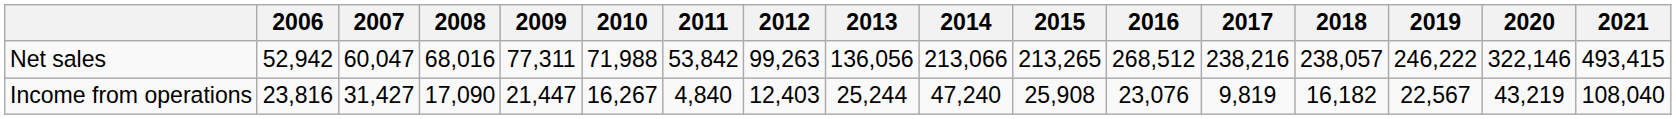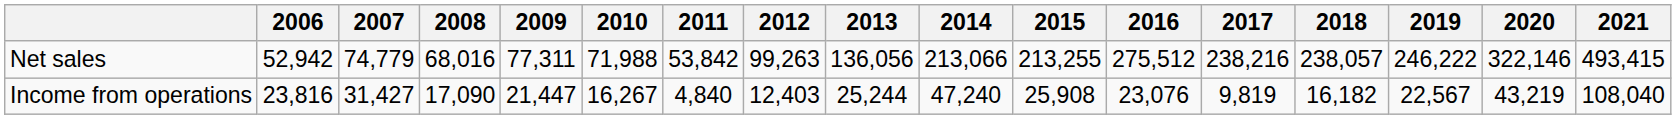 <table class="wikitable" style="text-align:center;">
 <tr>
 <th></th>
 <th>2006</th>
 <th>2007</th>
 <th>2008</th>
 <th>2009</th>
 <th>2010</th>
 <th>2011</th>
 <th>2012</th>
 <th>2013</th>
 <th>2014</th>
 <th>2015</th>
 <th>2016</th>
 <th>2017</th>
 <th>2018</th>
 <th>2019</th>
 <th>2020</th>
 <th>2021</th>
 </tr>
 <tr>
 <td style="text-align:left;">Net sales</td>
 <td>52,942</td>
-<td>60,047</td>
+<td>74,779</td>
 <td>68,016</td>
 <td>77,311</td>
 <td>71,988</td>
 <td>53,842</td>
 <td>99,263</td>
 <td>136,056</td>
 <td>213,066</td>
-<td>213,265</td>
-<td>268,512</td>
+<td>213,255</td>
+<td>275,512</td>
 <td>238,216</td>
 <td>238,057</td>
 <td>246,222</td>
 <td>322,146</td>
 <td>493,415</td>
 </tr>
 <tr>
 <td style="text-align:left;">Income from operations</td>
 <td>23,816</td>
 <td>31,427</td>
 <td>17,090</td>
 <td>21,447</td>
 <td>16,267</td>
 <td>4,840</td>
 <td>12,403</td>
 <td>25,244</td>
 <td>47,240</td>
 <td>25,908</td>
 <td>23,076</td>
 <td>9,819</td>
 <td>16,182</td>
 <td>22,567</td>
 <td>43,219</td>
 <td>108,040</td>
 </tr>
 </table>
